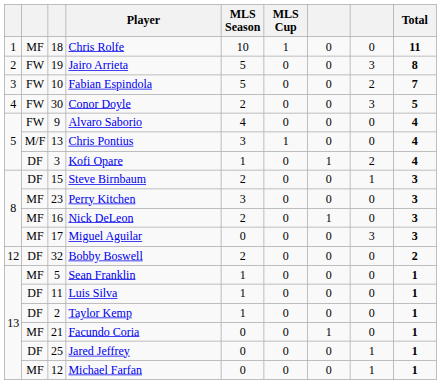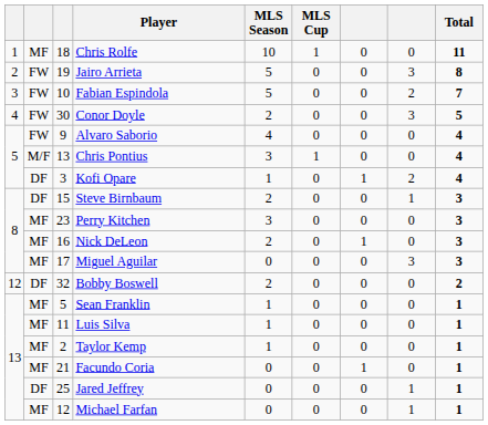 <table class="wikitable sortable" style="font-size: 100%; text-align: center;">
 <tr>
 <th width=10></th>
 <th width=10></th>
 <th width=10></th>
 <th width=200>Player</th>
 <th width=50>MLS Season</th>
 <th width=50>MLS Cup</th>
 <th width=50></th>
 <th width=50></th>
 <th width=50>Total</th>
 </tr>
 <tr>
 <td>1</td>
 <td>MF</td>
 <td>18</td>
 <td align="left"> <a href='#'>Chris Rolfe</a></td>
 <td>10</td>
 <td>1</td>
 <td>0</td>
 <td>0</td>
 <td><strong>11</strong></td>
 </tr>
 <tr>
 <td>2</td>
 <td>FW</td>
 <td>19</td>
 <td align="left"> <a href='#'>Jairo Arrieta</a></td>
 <td>5</td>
 <td>0</td>
 <td>0</td>
 <td>3</td>
 <td><strong>8</strong></td>
 </tr>
 <tr>
 <td>3</td>
 <td>FW</td>
 <td>10</td>
 <td align="left"> <a href='#'>Fabian Espindola</a></td>
 <td>5</td>
 <td>0</td>
 <td>0</td>
 <td>2</td>
 <td><strong>7</strong></td>
 </tr>
 <tr>
 <td>4</td>
 <td>FW</td>
 <td>30</td>
 <td align="left"> <a href='#'>Conor Doyle</a></td>
 <td>2</td>
 <td>0</td>
 <td>0</td>
 <td>3</td>
 <td><strong>5</strong></td>
 </tr>
 <tr>
 <td rowspan="3">5</td>
 <td>FW</td>
 <td>9</td>
 <td align="left"> <a href='#'>Alvaro Saborio</a></td>
 <td>4</td>
 <td>0</td>
 <td>0</td>
 <td>0</td>
 <td><strong>4</strong></td>
 </tr>
 <tr>
 <td>M/F</td>
 <td>13</td>
 <td align="left"> <a href='#'>Chris Pontius</a></td>
 <td>3</td>
 <td>1</td>
 <td>0</td>
 <td>0</td>
 <td><strong>4</strong></td>
 </tr>
 <tr>
 <td>DF</td>
 <td>3</td>
 <td align="left"> <a href='#'>Kofi Opare</a></td>
 <td>1</td>
 <td>0</td>
 <td>1</td>
 <td>2</td>
 <td><strong>4</strong></td>
 </tr>
 <tr>
 <td rowspan="4">8</td>
 <td>DF</td>
 <td>15</td>
 <td align="left"> <a href='#'>Steve Birnbaum</a></td>
 <td>2</td>
 <td>0</td>
 <td>0</td>
 <td>1</td>
 <td><strong>3</strong></td>
 </tr>
 <tr>
 <td>MF</td>
 <td>23</td>
 <td align="left"> <a href='#'>Perry Kitchen</a></td>
 <td>3</td>
 <td>0</td>
 <td>0</td>
 <td>0</td>
 <td><strong>3</strong></td>
 </tr>
 <tr>
 <td>MF</td>
 <td>16</td>
 <td align="left"> <a href='#'>Nick DeLeon</a></td>
 <td>2</td>
 <td>0</td>
 <td>1</td>
 <td>0</td>
 <td><strong>3</strong></td>
 </tr>
 <tr>
 <td>MF</td>
 <td>17</td>
 <td align="left"> <a href='#'>Miguel Aguilar</a></td>
 <td>0</td>
 <td>0</td>
 <td>0</td>
 <td>3</td>
 <td><strong>3</strong></td>
 </tr>
 <tr>
 <td>12</td>
 <td>DF</td>
 <td>32</td>
 <td align="left"> <a href='#'>Bobby Boswell</a></td>
 <td>2</td>
 <td>0</td>
 <td>0</td>
 <td>0</td>
 <td><strong>2</strong></td>
 </tr>
 <tr>
 <td rowspan="6">13</td>
 <td>MF</td>
 <td>5</td>
 <td align="left"> <a href='#'>Sean Franklin</a></td>
 <td>1</td>
 <td>0</td>
 <td>0</td>
 <td>0</td>
 <td><strong>1</strong></td>
 </tr>
 <tr '>
-<td>DF</td>
+<td>MF</td>
 <td>11</td>
 <td align=left> <a href='#'>Luis Silva</a></td>
 <td>1</td>
 <td>0</td>
 <td>0</td>
 <td>0</td>
 <td><strong>1</strong></td>
 </tr>
 <tr>
-<td>DF</td>
+<td>MF</td>
 <td>2</td>
 <td align="left"> <a href='#'>Taylor Kemp</a></td>
 <td>1</td>
 <td>0</td>
 <td>0</td>
 <td>0</td>
 <td><strong>1</strong></td>
 </tr>
 <tr>
 <td>MF</td>
 <td>21</td>
 <td align="left"> <a href='#'>Facundo Coria</a></td>
 <td>0</td>
 <td>0</td>
 <td>1</td>
 <td>0</td>
 <td><strong>1</strong></td>
 </tr>
 <tr>
 <td>DF</td>
 <td>25</td>
 <td align=left> <a href='#'>Jared Jeffrey</a></td>
 <td>0</td>
 <td>0</td>
 <td>0</td>
 <td>1</td>
 <td><strong>1</strong></td>
 </tr>
 <tr>
 <td>MF</td>
 <td>12</td>
 <td align=left> <a href='#'>Michael Farfan</a></td>
 <td>0</td>
 <td>0</td>
 <td>0</td>
 <td>1</td>
 <td><strong>1</strong></td>
 </tr>
 </table>
